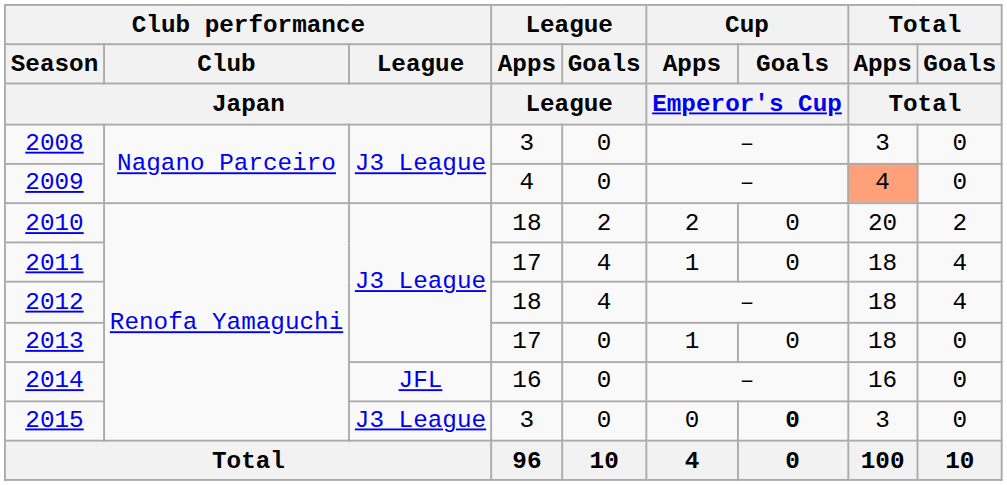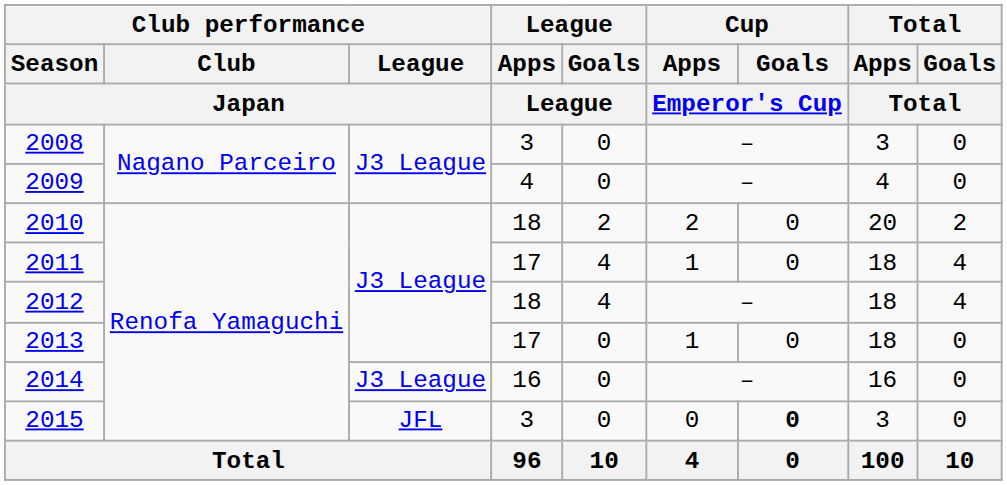 <table class="wikitable" style="text-align:center;">
 <tr>
 <th colspan=3>Club performance</th>
 <th colspan=2>League</th>
 <th colspan=2>Cup</th>
 <th colspan=2>Total</th>
 </tr>
 <tr>
 <th>Season</th>
 <th>Club</th>
 <th>League</th>
 <th>Apps</th>
 <th>Goals</th>
 <th>Apps</th>
 <th>Goals</th>
 <th>Apps</th>
 <th>Goals</th>
 </tr>
 <tr>
 <th colspan=3>Japan</th>
 <th colspan=2>League</th>
 <th colspan=2><a href='#'>Emperor's Cup</a></th>
 <th colspan=2>Total</th>
 </tr>
 <tr>
 <td><a href='#'>2008</a></td>
 <td rowspan="2"><a href='#'>Nagano Parceiro</a></td>
 <td rowspan="2"><a href='#'>J3 League</a></td>
 <td>3</td>
 <td>0</td>
 <td colspan="2">–</td>
 <td>3</td>
 <td>0</td>
 </tr>
 <tr>
 <td><a href='#'>2009</a></td>
 <td>4</td>
 <td>0</td>
 <td colspan="2">–</td>
-<td style="background: lightsalmon;">4</td>
+<td>4</td>
 <td>0</td>
 </tr>
 <tr>
 <td><a href='#'>2010</a></td>
 <td rowspan="6"><a href='#'>Renofa Yamaguchi</a></td>
 <td rowspan="4"><a href='#'>J3 League</a></td>
 <td>18</td>
 <td>2</td>
 <td>2</td>
 <td>0</td>
 <td>20</td>
 <td>2</td>
 </tr>
 <tr>
 <td><a href='#'>2011</a></td>
 <td>17</td>
 <td>4</td>
 <td>1</td>
 <td>0</td>
 <td>18</td>
 <td>4</td>
 </tr>
 <tr>
 <td><a href='#'>2012</a></td>
 <td>18</td>
 <td>4</td>
 <td colspan="2">–</td>
 <td>18</td>
 <td>4</td>
 </tr>
 <tr>
 <td><a href='#'>2013</a></td>
 <td>17</td>
 <td>0</td>
 <td>1</td>
 <td>0</td>
 <td>18</td>
 <td>0</td>
 </tr>
 <tr>
 <td><a href='#'>2014</a></td>
-<td><a href='#'>JFL</a></td>
+<td><a href='#'>J3 League</a></td>
 <td>16</td>
 <td>0</td>
 <td colspan="2">–</td>
 <td>16</td>
 <td>0</td>
 </tr>
 <tr>
 <td><a href='#'>2015</a></td>
-<td><a href='#'>J3 League</a></td>
+<td><a href='#'>JFL</a></td>
 <td>3</td>
 <td>0</td>
 <td>0</td>
 <td><strong>0</strong></td>
 <td>3</td>
 <td>0</td>
 </tr>
 <tr>
 <th colspan=3>Total</th>
 <th>96</th>
 <th>10</th>
 <th>4</th>
 <th>0</th>
 <th>100</th>
 <th>10</th>
 </tr>
 </table>
